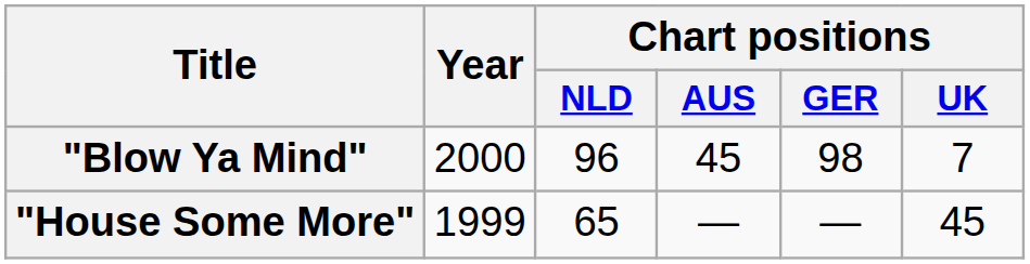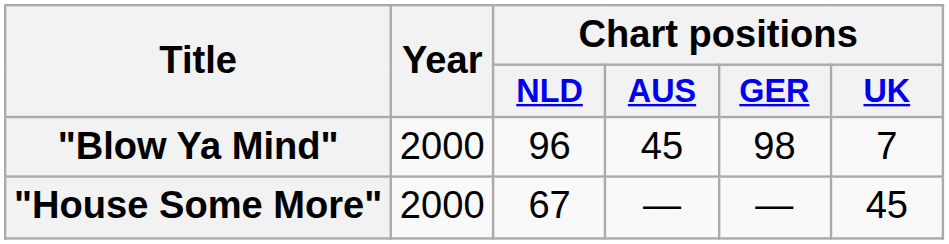 <table class="wikitable plainrowheaders" style="text-align:center;">
 <tr>
 <th rowspan="2">Title</th>
 <th rowspan="2">Year</th>
 <th colspan="4">Chart positions</th>
 </tr>
 <tr>
 <th scope="col" style="width:3em;font-size:85%;"><a href='#'>NLD</a><br></th>
 <th scope="col" style="width:3em;font-size:85%;"><a href='#'>AUS</a><br></th>
 <th scope="col" style="width:3em;font-size:85%;"><a href='#'>GER</a><br></th>
 <th scope="col" style="width:3em;font-size:85%;"><a href='#'>UK</a><br></th>
 </tr>
 <tr>
 <th scope="row">"Blow Ya Mind"</th>
 <td>2000</td>
 <td>96</td>
 <td>45</td>
 <td>98</td>
 <td>7</td>
 </tr>
 <tr>
 <th scope="row">"House Some More"</th>
-<td>1999</td>
-<td>65</td>
+<td>2000</td>
+<td>67</td>
 <td>—</td>
 <td>—</td>
 <td>45</td>
 </tr>
 </table>
